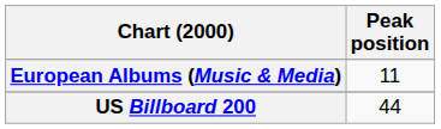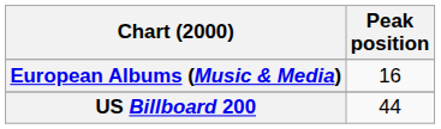 <table class="wikitable sortable plainrowheaders" style="text-align:center;">
 <tr>
 <th scope="col">Chart (2000)</th>
 <th scope="col">Peak<br>position</th>
 </tr>
 <tr>
 </tr>
 <tr>
 </tr>
 <tr>
 </tr>
 <tr>
 </tr>
 <tr>
 <th scope="row"><a href='#'>European Albums</a> (<em><a href='#'>Music & Media</a></em>)</th>
-<td>11</td>
+<td>16</td>
 </tr>
 <tr>
 </tr>
 <tr>
 </tr>
 <tr>
 </tr>
 <tr>
 </tr>
 <tr>
 </tr>
 <tr>
 </tr>
 <tr>
 </tr>
 <tr>
 </tr>
 <tr>
 </tr>
 <tr>
 <th scope="row">US <a href='#'><em>Billboard</em> 200</a></th>
 <td>44</td>
 </tr>
 </table>
